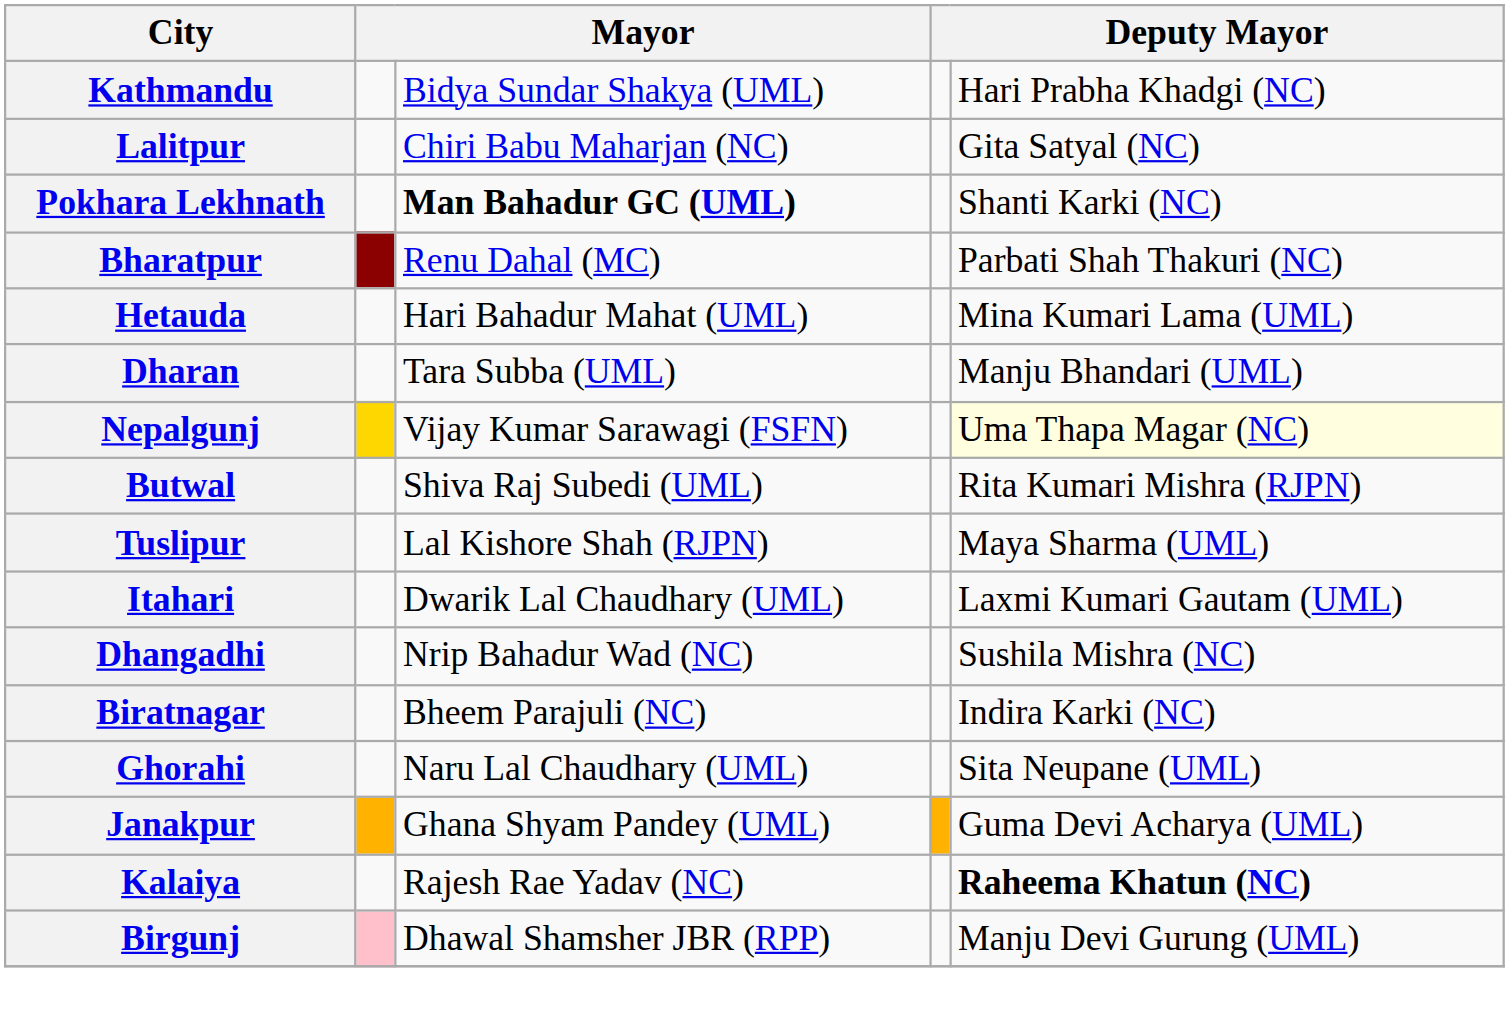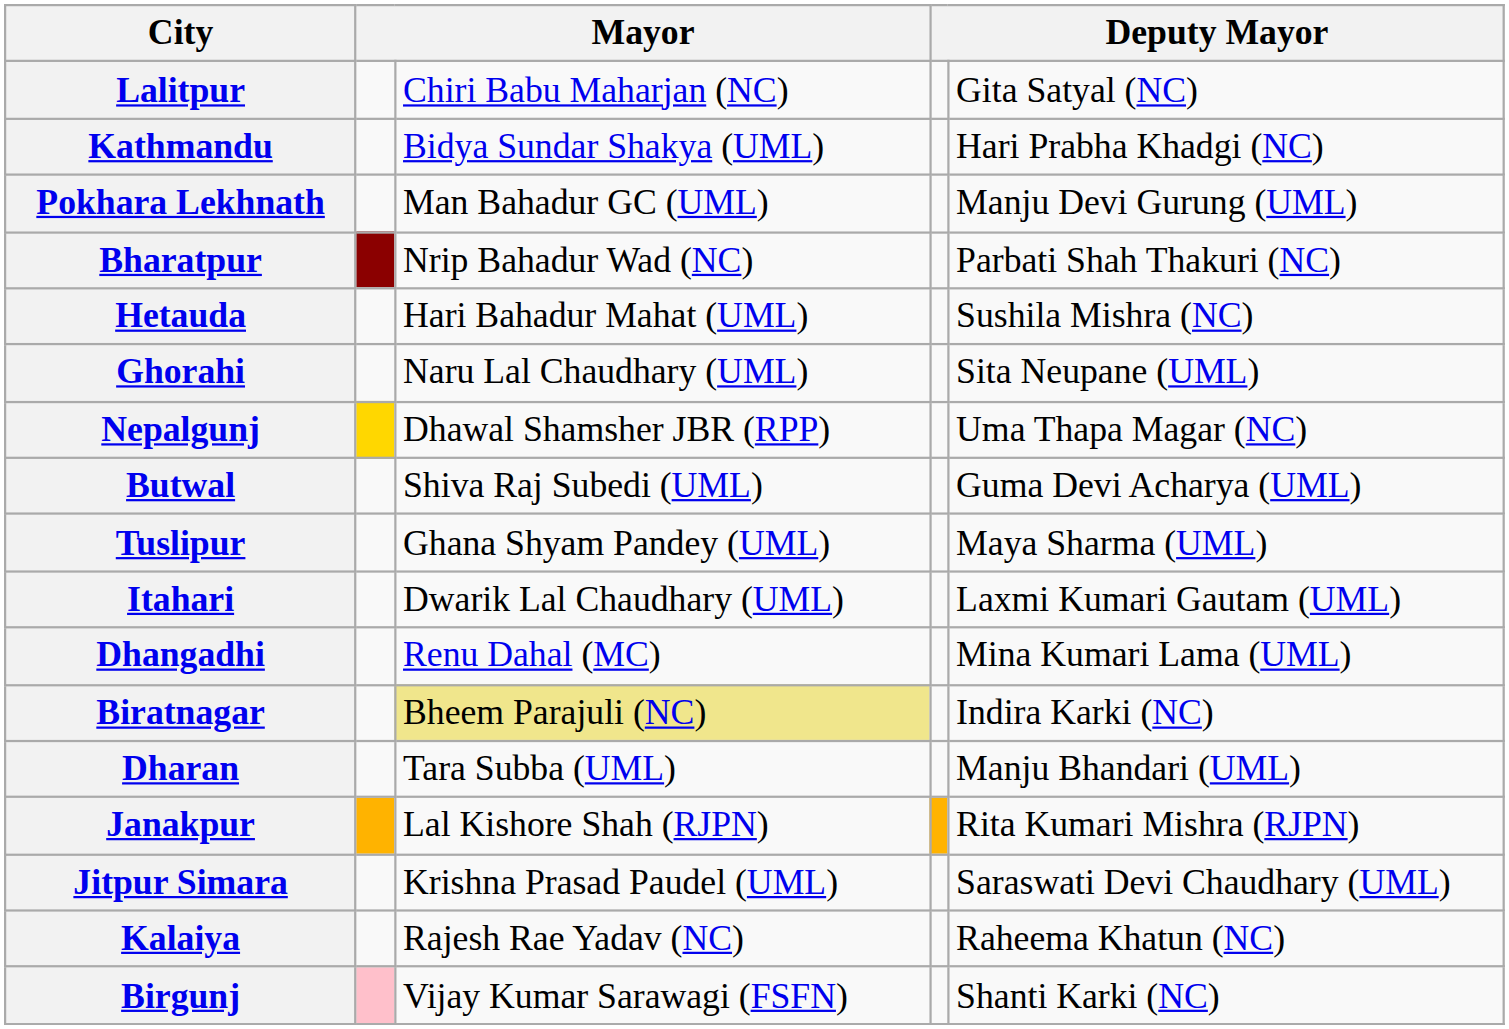 <table class="wikitable">
 <tr>
 <th scope="col" style="width: 150px;">City</th>
 <th colspan="2" style="width: 250px;">Mayor</th>
 <th colspan="2" style="width: 250px;">Deputy Mayor</th>
+</tr>
+<tr>
+<th><a href='#'>Lalitpur</a></th>
+<td></td>
+<td><a href='#'>Chiri Babu Maharjan</a> (<a href='#'>NC</a>)</td>
+<td></td>
+<td>Gita Satyal (<a href='#'>NC</a>)</td>
 </tr>
 <tr>
 <th><a href='#'>Kathmandu</a></th>
 <td></td>
 <td><a href='#'>Bidya Sundar Shakya</a> (<a href='#'>UML</a>)</td>
 <td></td>
 <td>Hari Prabha Khadgi (<a href='#'>NC</a>)</td>
 </tr>
 <tr>
-<th><a href='#'>Lalitpur</a></th>
-<td></td>
-<td><a href='#'>Chiri Babu Maharjan</a> (<a href='#'>NC</a>)</td>
-<td></td>
-<td>Gita Satyal (<a href='#'>NC</a>)</td>
-</tr>
-<tr>
 <th><a href='#'>Pokhara Lekhnath</a></th>
 <td></td>
-<td><strong>Man Bahadur GC (<a href='#'>UML</a>)</strong></td>
+<td>Man Bahadur GC (<a href='#'>UML</a>)</td>
 <td></td>
-<td>Shanti Karki (<a href='#'>NC</a>)</td>
+<td>Manju Devi Gurung (<a href='#'>UML</a>)</td>
 </tr>
 <tr>
 <th><a href='#'>Bharatpur</a></th>
 <td style="background-color:darkred;" width=10px></td>
-<td><a href='#'>Renu Dahal</a> (<a href='#'>MC</a>)</td>
+<td>Nrip Bahadur Wad (<a href='#'>NC</a>)</td>
 <td></td>
 <td>Parbati Shah Thakuri (<a href='#'>NC</a>)</td>
 </tr>
 <tr>
 <th><a href='#'>Hetauda</a></th>
 <td></td>
 <td>Hari Bahadur Mahat (<a href='#'>UML</a>)</td>
 <td></td>
-<td>Mina Kumari Lama (<a href='#'>UML</a>)</td>
+<td>Sushila Mishra (<a href='#'>NC</a>)</td>
 </tr>
 <tr>
-<th><a href='#'>Dharan</a></th>
+<th><a href='#'>Ghorahi</a></th>
 <td></td>
-<td>Tara Subba (<a href='#'>UML</a>)</td>
+<td>Naru Lal Chaudhary (<a href='#'>UML</a>)</td>
 <td></td>
-<td>Manju Bhandari (<a href='#'>UML</a>)</td>
+<td>Sita Neupane (<a href='#'>UML</a>)</td>
 </tr>
 <tr>
 <th><a href='#'>Nepalgunj</a></th>
 <td bgcolor=#FFD700></td>
-<td>Vijay Kumar Sarawagi (<a href='#'>FSFN</a>)</td>
+<td>Dhawal Shamsher JBR (<a href='#'>RPP</a>)</td>
 <td></td>
-<td style="background: lightyellow;">Uma Thapa Magar (<a href='#'>NC</a>)</td>
+<td>Uma Thapa Magar (<a href='#'>NC</a>)</td>
 </tr>
 <tr>
 <th><a href='#'>Butwal</a></th>
 <td></td>
 <td>Shiva Raj Subedi (<a href='#'>UML</a>)</td>
 <td></td>
-<td>Rita Kumari Mishra (<a href='#'>RJPN</a>)</td>
+<td>Guma Devi Acharya (<a href='#'>UML</a>)</td>
 </tr>
 <tr>
 <th><a href='#'>Tuslipur</a></th>
 <td></td>
-<td>Lal Kishore Shah (<a href='#'>RJPN</a>)</td>
+<td>Ghana Shyam Pandey (<a href='#'>UML</a>)</td>
 <td></td>
 <td>Maya Sharma (<a href='#'>UML</a>)</td>
 </tr>
 <tr>
 <th><a href='#'>Itahari</a></th>
 <td></td>
 <td>Dwarik Lal Chaudhary (<a href='#'>UML</a>)</td>
 <td></td>
 <td>Laxmi Kumari Gautam (<a href='#'>UML</a>)</td>
 </tr>
 <tr>
 <th><a href='#'>Dhangadhi</a></th>
 <td></td>
-<td>Nrip Bahadur Wad (<a href='#'>NC</a>)</td>
+<td><a href='#'>Renu Dahal</a> (<a href='#'>MC</a>)</td>
 <td></td>
-<td>Sushila Mishra (<a href='#'>NC</a>)</td>
+<td>Mina Kumari Lama (<a href='#'>UML</a>)</td>
 </tr>
 <tr>
 <th><a href='#'>Biratnagar</a></th>
 <td></td>
-<td>Bheem Parajuli (<a href='#'>NC</a>)</td>
+<td style="background: khaki;">Bheem Parajuli (<a href='#'>NC</a>)</td>
 <td></td>
 <td>Indira Karki (<a href='#'>NC</a>)</td>
 </tr>
 <tr>
-<th><a href='#'>Ghorahi</a></th>
+<th><a href='#'>Dharan</a></th>
 <td></td>
-<td>Naru Lal Chaudhary (<a href='#'>UML</a>)</td>
+<td>Tara Subba (<a href='#'>UML</a>)</td>
 <td></td>
-<td>Sita Neupane (<a href='#'>UML</a>)</td>
+<td>Manju Bhandari (<a href='#'>UML</a>)</td>
 </tr>
 <tr>
 <th><a href='#'>Janakpur</a></th>
 <td bgcolor="FFb300"></td>
-<td>Ghana Shyam Pandey (<a href='#'>UML</a>)</td>
+<td>Lal Kishore Shah (<a href='#'>RJPN</a>)</td>
 <td bgcolor="FFb300"></td>
-<td>Guma Devi Acharya (<a href='#'>UML</a>)</td>
+<td>Rita Kumari Mishra (<a href='#'>RJPN</a>)</td>
+</tr>
+<tr>
+<th><a href='#'>Jitpur Simara</a></th>
+<td></td>
+<td>Krishna Prasad Paudel (<a href='#'>UML</a>)</td>
+<td></td>
+<td>Saraswati Devi Chaudhary (<a href='#'>UML</a>)</td>
 </tr>
 <tr>
 <th><a href='#'>Kalaiya</a></th>
 <td></td>
 <td>Rajesh Rae Yadav (<a href='#'>NC</a>)</td>
 <td></td>
-<td><strong>Raheema Khatun (<a href='#'>NC</a>)</strong></td>
+<td>Raheema Khatun (<a href='#'>NC</a>)</td>
 </tr>
 <tr>
 <th><a href='#'>Birgunj</a></th>
 <td bgcolor="FFC0CB"></td>
-<td>Dhawal Shamsher JBR (<a href='#'>RPP</a>)</td>
+<td>Vijay Kumar Sarawagi (<a href='#'>FSFN</a>)</td>
 <td></td>
-<td>Manju Devi Gurung (<a href='#'>UML</a>)</td>
+<td>Shanti Karki (<a href='#'>NC</a>)</td>
 </tr>
 <tr>
 </tr>
 </table>
